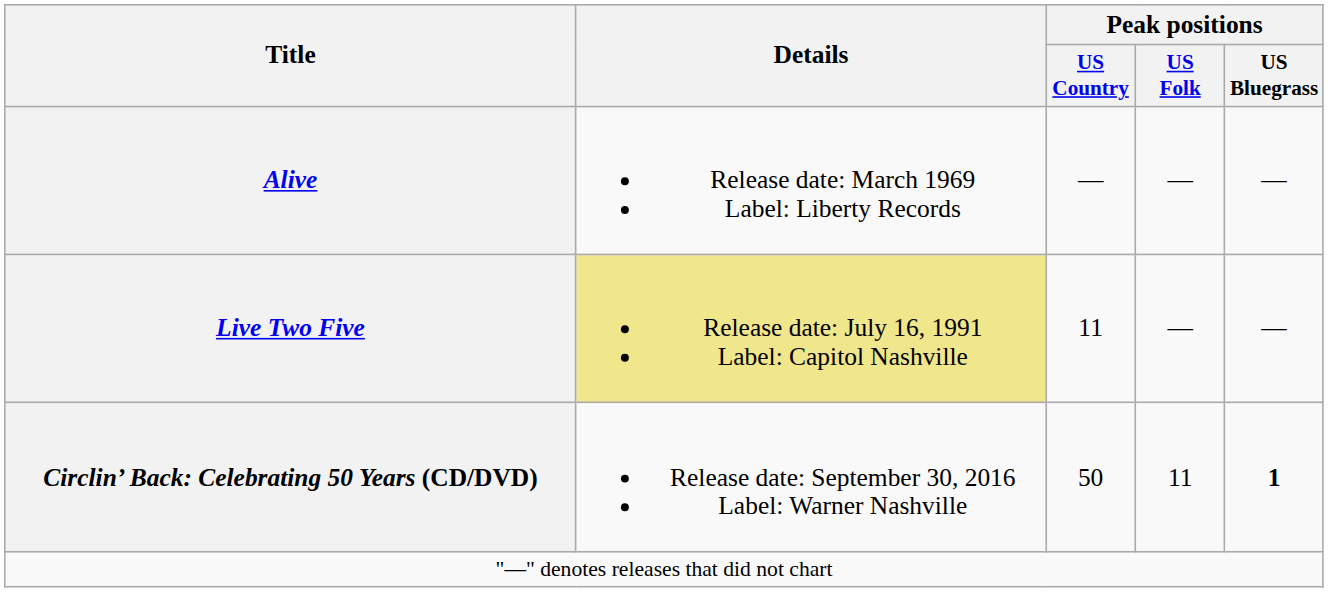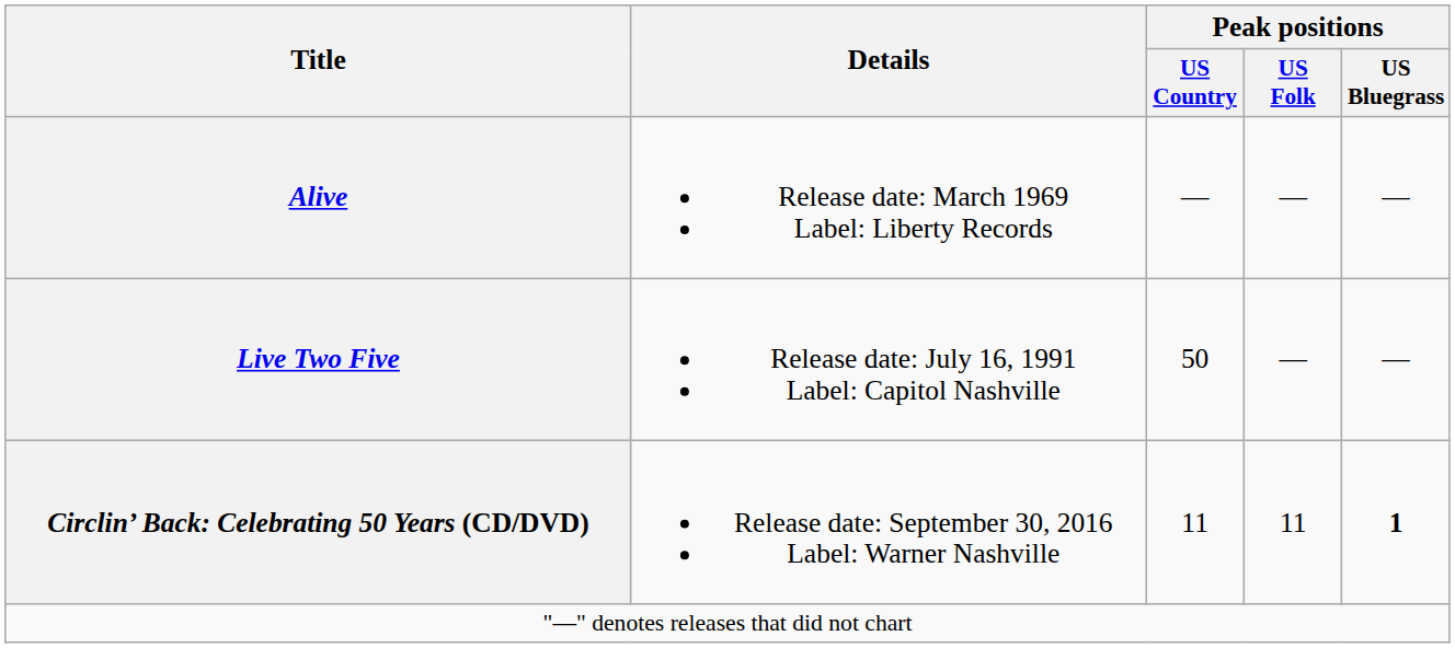 <table class="wikitable plainrowheaders" style="text-align:center;">
 <tr>
 <th rowspan="2" style="width:22em;">Title</th>
 <th rowspan="2" style="width:18em;">Details</th>
 <th colspan="3">Peak positions</th>
 </tr>
 <tr style="font-size:smaller;">
 <th width="50"><a href='#'>US<br> Country</a></th>
 <th width="50"><a href='#'>US<br>Folk</a></th>
 <th width="50">US<br>Bluegrass</th>
 </tr>
 <tr>
 <th scope="row"><em><a href='#'>Alive</a></em></th>
 <td><br><ul><li>Release date: March 1969</li><li>Label: Liberty Records</li></ul></td>
 <td>—</td>
 <td>—</td>
 <td>—</td>
 </tr>
 <tr>
 <th scope="row"><em><a href='#'>Live Two Five</a></em></th>
-<td style="background: khaki;"><br><ul><li>Release date: July 16, 1991</li><li>Label: Capitol Nashville</li></ul></td>
-<td>11</td>
+<td><br><ul><li>Release date: July 16, 1991</li><li>Label: Capitol Nashville</li></ul></td>
+<td>50</td>
 <td>—</td>
 <td>—</td>
 </tr>
 <tr>
 <th scope="row"><em>Circlin’ Back: Celebrating 50 Years</em> (CD/DVD)</th>
 <td><br><ul><li>Release date: September 30, 2016</li><li>Label: Warner Nashville</li></ul></td>
-<td>50</td>
+<td>11</td>
 <td>11</td>
 <td><strong>1</strong></td>
 </tr>
 <tr>
 <td colspan="6" style="font-size:85%">"—" denotes releases that did not chart</td>
 </tr>
 </table>
